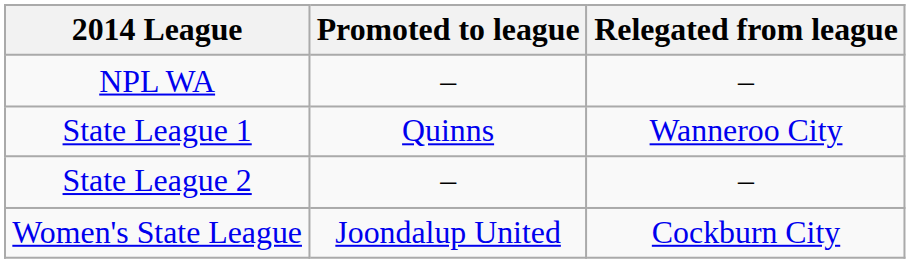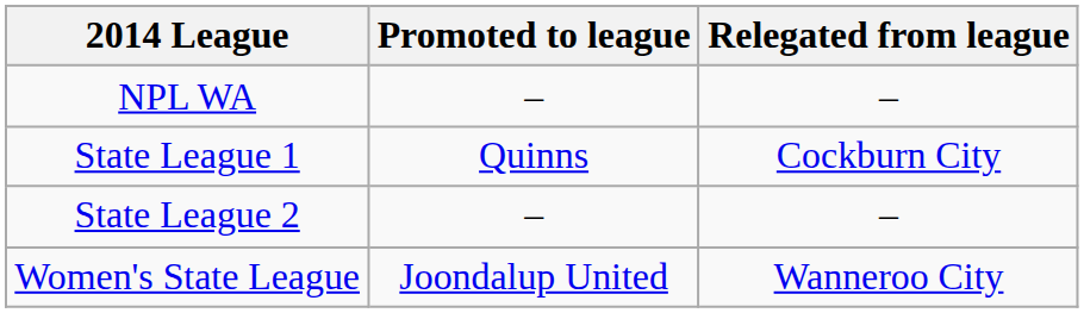 <table class="wikitable" style="text-align:center">
 <tr>
 <th>2014 League</th>
 <th>Promoted to league</th>
 <th>Relegated from league</th>
 </tr>
 <tr>
 <td><a href='#'>NPL WA</a></td>
 <td>–</td>
 <td>–</td>
 </tr>
 <tr>
 <td><a href='#'>State League 1</a></td>
 <td><a href='#'>Quinns</a></td>
-<td><a href='#'>Wanneroo City</a></td>
+<td><a href='#'>Cockburn City</a></td>
 </tr>
 <tr>
 <td><a href='#'>State League 2</a></td>
 <td>–</td>
 <td>–</td>
 </tr>
 <tr>
 <td><a href='#'>Women's State League</a></td>
 <td><a href='#'>Joondalup United</a></td>
-<td><a href='#'>Cockburn City</a></td>
+<td><a href='#'>Wanneroo City</a></td>
 </tr>
 </table>
